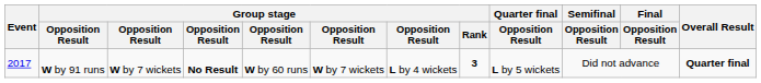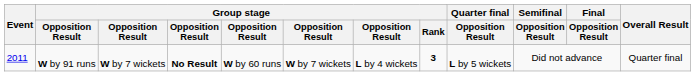 <table class=wikitable style=font-size:90%;text-align:center>
 <tr>
 <th rowspan=2>Event</th>
 <th colspan=7>Group stage</th>
 <th>Quarter final</th>
 <th>Semifinal</th>
 <th>Final</th>
 <th rowspan=2>Overall Result</th>
 </tr>
 <tr style=font-size:95%>
 <th>Opposition<br>Result</th>
 <th>Opposition<br>Result</th>
 <th>Opposition<br>Result</th>
 <th>Opposition<br>Result</th>
 <th>Opposition<br>Result</th>
 <th>Opposition<br>Result</th>
 <th>Rank</th>
 <th>Opposition<br>Result</th>
 <th>Opposition<br>Result</th>
 <th>Opposition<br>Result</th>
 </tr>
 <tr>
-<td align=left><a href='#'>2017</a></td>
+<td align=left><a href='#'>2011</a></td>
 <td><br><strong>W</strong> by 91 runs</td>
 <td><br><strong>W</strong> by 7 wickets</td>
 <td><br><strong>No Result</strong></td>
 <td><br><strong>W</strong> by 60 runs</td>
 <td><br><strong>W</strong> by 7 wickets</td>
 <td><br><strong>L</strong> by 4 wickets</td>
 <td><strong>3</strong></td>
 <td><br><strong>L</strong> by 5 wickets</td>
 <td colspan=2>Did not advance</td>
-<td><strong>Quarter final</strong></td>
+<td>Quarter final</td>
 </tr>
 </table>
